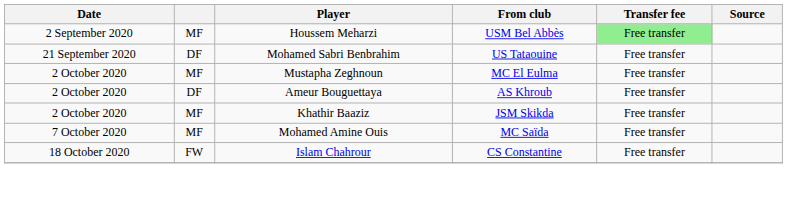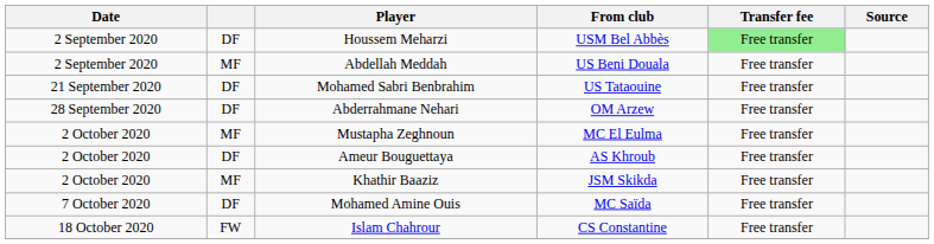 <table class="wikitable sortable" style="width:70%; text-align:center; font-size:85%; text-align:centre;">
 <tr>
 <th>Date</th>
 <th></th>
 <th>Player</th>
 <th>From club</th>
 <th>Transfer fee</th>
 <th>Source</th>
 </tr>
 <tr>
 <td>2 September 2020</td>
-<td>MF</td>
+<td>DF</td>
 <td> Houssem Meharzi</td>
 <td><a href='#'>USM Bel Abbès</a></td>
 <td style="background: lightgreen;">Free transfer</td>
+<td></td>
+</tr>
+<tr>
+<td>2 September 2020</td>
+<td>MF</td>
+<td> Abdellah Meddah</td>
+<td><a href='#'>US Beni Douala</a></td>
+<td>Free transfer</td>
 <td></td>
 </tr>
 <tr>
 <td>21 September 2020</td>
 <td>DF</td>
 <td> Mohamed Sabri Benbrahim</td>
 <td> <a href='#'>US Tataouine</a></td>
+<td>Free transfer</td>
+<td></td>
+</tr>
+<tr>
+<td>28 September 2020</td>
+<td>DF</td>
+<td> Abderrahmane Nehari</td>
+<td><a href='#'>OM Arzew</a></td>
 <td>Free transfer</td>
 <td></td>
 </tr>
 <tr>
 <td>2 October 2020</td>
 <td>MF</td>
 <td> Mustapha Zeghnoun</td>
 <td><a href='#'>MC El Eulma</a></td>
 <td>Free transfer</td>
 <td></td>
 </tr>
 <tr>
 <td>2 October 2020</td>
 <td>DF</td>
 <td> Ameur Bouguettaya</td>
 <td><a href='#'>AS Khroub</a></td>
 <td>Free transfer</td>
 <td></td>
 </tr>
 <tr>
 <td>2 October 2020</td>
 <td>MF</td>
 <td> Khathir Baaziz</td>
 <td><a href='#'>JSM Skikda</a></td>
 <td>Free transfer</td>
 <td></td>
 </tr>
 <tr>
 <td>7 October 2020</td>
-<td>MF</td>
+<td>DF</td>
 <td> Mohamed Amine Ouis</td>
 <td><a href='#'>MC Saïda</a></td>
 <td>Free transfer</td>
 <td></td>
 </tr>
 <tr>
 <td>18 October 2020</td>
 <td>FW</td>
 <td> <a href='#'>Islam Chahrour</a></td>
 <td><a href='#'>CS Constantine</a></td>
 <td>Free transfer</td>
 <td></td>
 </tr>
 <tr>
 </tr>
 </table>
